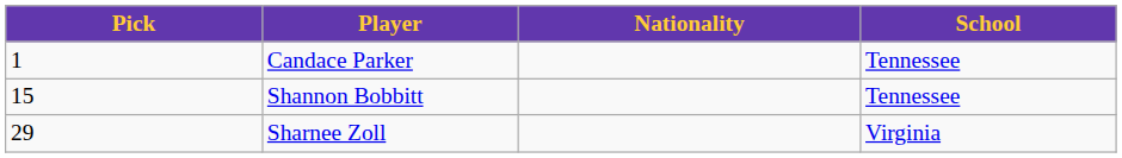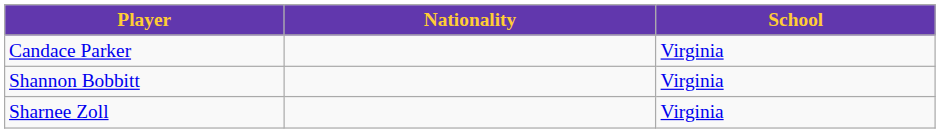 <table class="wikitable sortable sortable">
 <tr>
-<th style="background:#6137ad; color:#ffcd35; width:15%;">Pick</th>
 <th style="background:#6137ad; color:#ffcd35; width:15%;">Player</th>
 <th style="background:#6137ad; color:#ffcd35; width:20%;">Nationality</th>
 <th style="background:#6137ad; color:#ffcd35; width:15%;">School</th>
 </tr>
 <tr>
-<td>1</td>
 <td><a href='#'>Candace Parker</a></td>
 <td></td>
-<td><a href='#'>Tennessee</a></td>
+<td><a href='#'>Virginia</a></td>
 </tr>
 <tr>
-<td>15</td>
 <td><a href='#'>Shannon Bobbitt</a></td>
 <td></td>
-<td><a href='#'>Tennessee</a></td>
+<td><a href='#'>Virginia</a></td>
 </tr>
 <tr>
-<td>29</td>
 <td><a href='#'>Sharnee Zoll</a></td>
 <td></td>
 <td><a href='#'>Virginia</a></td>
 </tr>
 </table>
